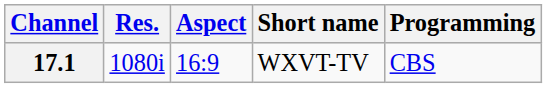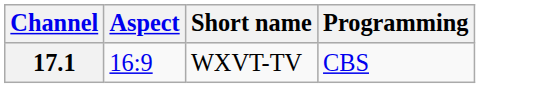 <table class="wikitable">
 <tr>
 <th scope = "col"><a href='#'>Channel</a></th>
-<th scope = "col"><a href='#'>Res.</a></th>
 <th scope = "col"><a href='#'>Aspect</a></th>
 <th scope = "col">Short name</th>
 <th scope = "col">Programming</th>
 </tr>
 <tr>
 <th scope = "row">17.1</th>
-<td><a href='#'>1080i</a></td>
 <td><a href='#'>16:9</a></td>
 <td>WXVT-TV</td>
 <td><a href='#'>CBS</a></td>
 </tr>
 </table>
